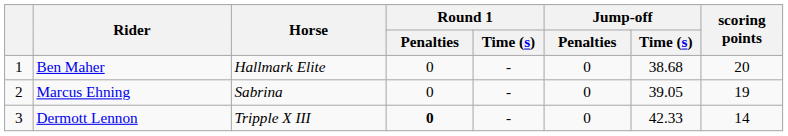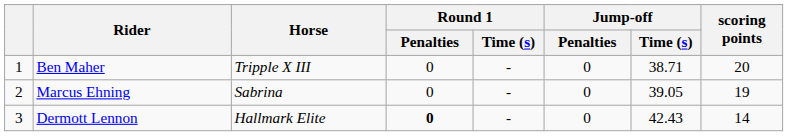 <table class="wikitable" style="font-size: 90%">
 <tr>
 <th rowspan=2 width=20></th>
 <th rowspan=2 width=180>Rider</th>
 <th rowspan=2 width=140>Horse</th>
 <th colspan=2>Round 1</th>
 <th colspan=2>Jump-off</th>
 <th rowspan=2 width=70>scoring<br>points</th>
 </tr>
 <tr>
 <th width=75>Penalties</th>
 <th width=60>Time (<a href='#'>s</a>)</th>
 <th width=75>Penalties</th>
 <th width=60>Time (<a href='#'>s</a>)</th>
 </tr>
 <tr>
 <td align=center>1</td>
 <td> <a href='#'>Ben Maher</a></td>
-<td><em>Hallmark Elite</em></td>
+<td><em>Tripple X III</em></td>
 <td align=center>0</td>
 <td align=center>-</td>
 <td align=center>0</td>
-<td align=center>38.68</td>
+<td align=center>38.71</td>
 <td align=center>20</td>
 </tr>
 <tr>
 <td align=center>2</td>
 <td> <a href='#'>Marcus Ehning</a></td>
 <td><em>Sabrina</em></td>
 <td align=center>0</td>
 <td align=center>-</td>
 <td align=center>0</td>
 <td align=center>39.05</td>
 <td align=center>19</td>
 </tr>
 <tr>
 <td align=center>3</td>
 <td> <a href='#'>Dermott Lennon</a></td>
-<td><em>Tripple X III</em></td>
+<td><em>Hallmark Elite</em></td>
 <td align=center><strong>0</strong></td>
 <td align=center>-</td>
 <td align=center>0</td>
-<td align=center>42.33</td>
+<td align=center>42.43</td>
 <td align=center>14</td>
 </tr>
 </table>
